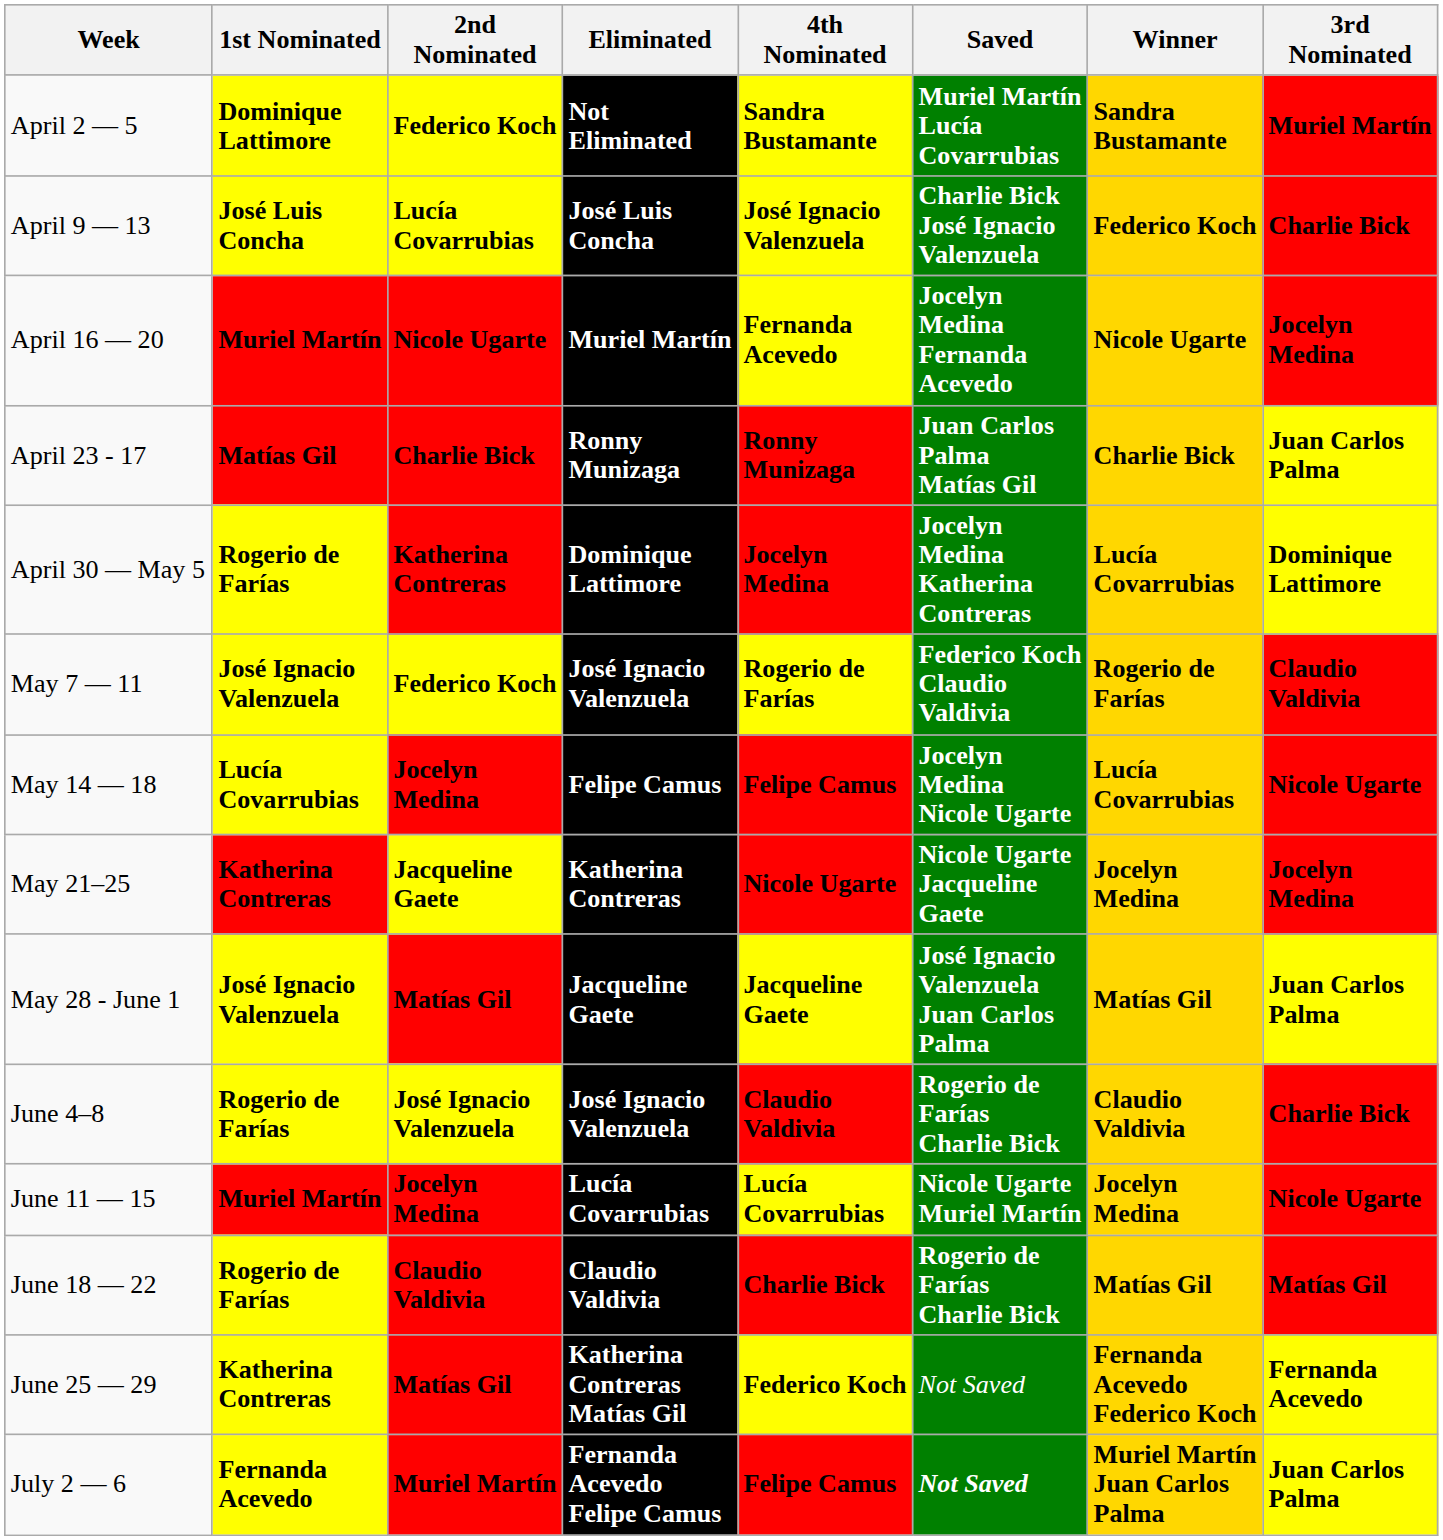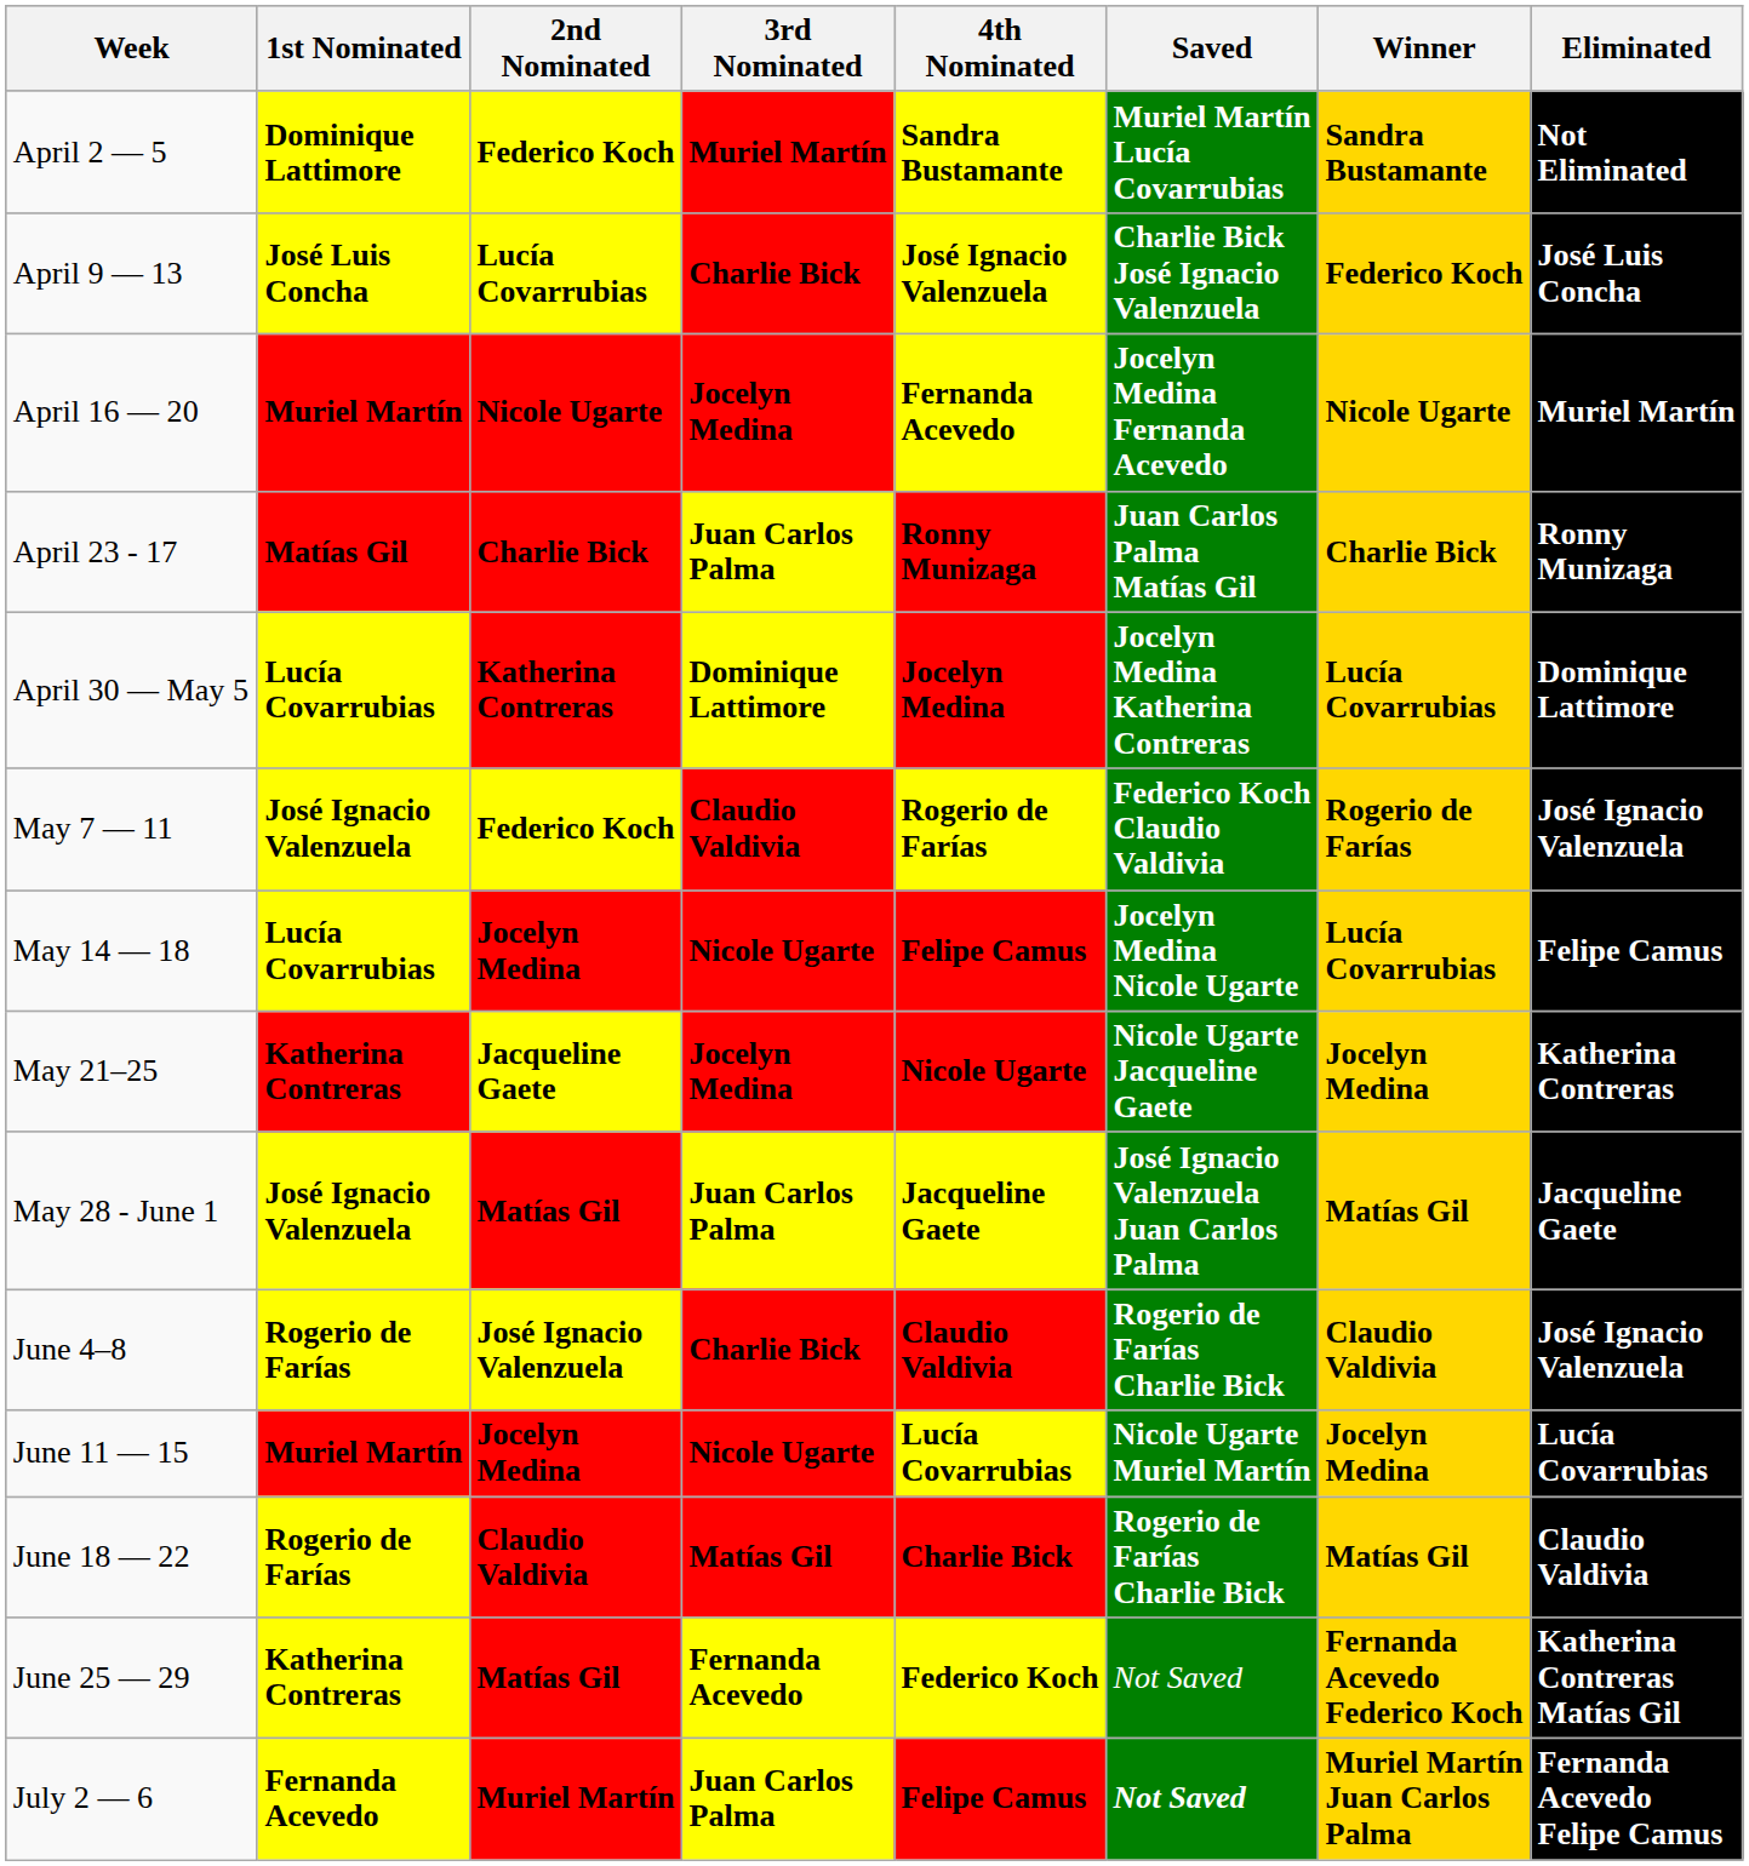 <table class="wikitable">
 <tr>
 <th width="120">Week</th>
 <th width="100">1st Nominated</th>
 <th width="100">2nd Nominated</th>
-<th width="100">Eliminated</th>
+<th width="100">3rd Nominated</th>
 <th width="100">4th Nominated</th>
 <th width="100">Saved</th>
 <th width="100">Winner</th>
-<th width="100">3rd Nominated</th>
+<th width="100">Eliminated</th>
 </tr>
 <tr>
 <td>April 2 — 5</td>
 <td style="background:Yellow;color:Black;"><strong>Dominique Lattimore</strong></td>
 <td style="background:Yellow;color:Black;"><strong>Federico Koch</strong></td>
-<td style="background:Black;color:White;"><strong>Not Eliminated</strong></td>
+<td style="background:Red;color:Black;"><strong>Muriel Martín</strong></td>
 <td style="background:Yellow;color:Black;"><strong>Sandra Bustamante</strong></td>
 <td style="background:Green;color:White;"><strong>Muriel Martín<br>Lucía Covarrubias</strong></td>
 <td style="background:Gold;color:Black;"><strong>Sandra Bustamante</strong></td>
-<td style="background:Red;color:Black;"><strong>Muriel Martín</strong></td>
+<td style="background:Black;color:White;"><strong>Not Eliminated</strong></td>
 </tr>
 <tr>
 <td>April 9 — 13</td>
 <td style="background:Yellow;color:Black;"><strong>José Luis Concha</strong></td>
 <td style="background:Yellow;color:Black;"><strong>Lucía Covarrubias</strong></td>
-<td style="background:Black;color:White;"><strong>José Luis Concha</strong></td>
+<td style="background:Red;color:Black;"><strong>Charlie Bick</strong></td>
 <td style="background:Yellow;color:Black;"><strong>José Ignacio Valenzuela</strong></td>
 <td style="background:Green;color:White;"><strong>Charlie Bick<br>José Ignacio Valenzuela</strong></td>
 <td style="background:Gold;color:Black;"><strong>Federico Koch</strong></td>
-<td style="background:Red;color:Black;"><strong>Charlie Bick</strong></td>
+<td style="background:Black;color:White;"><strong>José Luis Concha</strong></td>
 </tr>
 <tr>
 <td>April 16 — 20</td>
 <td style="background:Red;color:Black;"><strong>Muriel Martín</strong></td>
 <td style="background:Red;color:Black;"><strong>Nicole Ugarte</strong></td>
-<td style="background:Black;color:White;"><strong>Muriel Martín</strong></td>
+<td style="background:Red;color:Black;"><strong>Jocelyn Medina</strong></td>
 <td style="background:Yellow;color:Black;"><strong>Fernanda Acevedo</strong></td>
 <td style="background:Green;color:White;"><strong>Jocelyn Medina<br>Fernanda Acevedo</strong></td>
 <td style="background:Gold;color:Black;"><strong>Nicole Ugarte</strong></td>
-<td style="background:Red;color:Black;"><strong>Jocelyn Medina</strong></td>
+<td style="background:Black;color:White;"><strong>Muriel Martín</strong></td>
 </tr>
 <tr>
 <td>April 23 - 17</td>
 <td style="background:Red;color:Black;"><strong>Matías Gil</strong></td>
 <td style="background:Red;color:Black;"><strong>Charlie Bick</strong></td>
-<td style="background:Black;color:White;"><strong>Ronny Munizaga</strong></td>
+<td style="background:Yellow;color:Black;"><strong>Juan Carlos Palma</strong></td>
 <td style="background:Red;color:Black;"><strong>Ronny Munizaga</strong></td>
 <td style="background:Green;color:White;"><strong>Juan Carlos Palma<br>Matías Gil</strong></td>
 <td style="background:Gold;color:Black;"><strong>Charlie Bick</strong></td>
-<td style="background:Yellow;color:Black;"><strong>Juan Carlos Palma</strong></td>
+<td style="background:Black;color:White;"><strong>Ronny Munizaga</strong></td>
 </tr>
 <tr>
 <td>April 30 — May 5</td>
-<td style="background:Yellow;color:Black;"><strong>Rogerio de Farías</strong></td>
+<td style="background:Yellow;color:Black;"><strong>Lucía Covarrubias</strong></td>
 <td style="background:Red;color:Black;"><strong>Katherina Contreras</strong></td>
-<td style="background:Black;color:White;"><strong>Dominique Lattimore</strong></td>
+<td style="background:Yellow;color:Black;"><strong>Dominique Lattimore</strong></td>
 <td style="background:Red;color:Black;"><strong>Jocelyn Medina</strong></td>
 <td style="background:Green;color:White;"><strong>Jocelyn Medina<br>Katherina Contreras</strong></td>
 <td style="background:Gold;color:Black;"><strong>Lucía Covarrubias</strong></td>
-<td style="background:Yellow;color:Black;"><strong>Dominique Lattimore</strong></td>
+<td style="background:Black;color:White;"><strong>Dominique Lattimore</strong></td>
 </tr>
 <tr>
 <td>May 7 — 11</td>
 <td style="background:Yellow;color:Black;"><strong>José Ignacio Valenzuela</strong></td>
 <td style="background:Yellow;color:Black;"><strong>Federico Koch</strong></td>
-<td style="background:Black;color:White;"><strong>José Ignacio Valenzuela</strong></td>
+<td style="background:Red;color:Black;"><strong>Claudio Valdivia</strong></td>
 <td style="background:Yellow;color:Black;"><strong>Rogerio de Farías</strong></td>
 <td style="background:Green;color:White;"><strong>Federico Koch<br>Claudio Valdivia</strong></td>
 <td style="background:Gold;color:Black;"><strong>Rogerio de Farías</strong></td>
-<td style="background:Red;color:Black;"><strong>Claudio Valdivia</strong></td>
+<td style="background:Black;color:White;"><strong>José Ignacio Valenzuela</strong></td>
 </tr>
 <tr>
 <td>May 14 — 18</td>
 <td style="background:Yellow;color:Black;"><strong>Lucía Covarrubias</strong></td>
 <td style="background:Red;color:Black;"><strong>Jocelyn Medina</strong></td>
-<td style="background:Black;color:White;"><strong>Felipe Camus</strong></td>
+<td style="background:Red;color:Black;"><strong>Nicole Ugarte</strong></td>
 <td style="background:Red;color:Black;"><strong>Felipe Camus</strong></td>
 <td style="background:Green;color:White;"><strong>Jocelyn Medina<br>Nicole Ugarte</strong></td>
 <td style="background:Gold;color:Black;"><strong>Lucía Covarrubias</strong></td>
-<td style="background:Red;color:Black;"><strong>Nicole Ugarte</strong></td>
+<td style="background:Black;color:White;"><strong>Felipe Camus</strong></td>
 </tr>
 <tr>
 <td>May 21–25</td>
 <td style="background:Red;color:Black;"><strong>Katherina Contreras</strong></td>
 <td style="background:Yellow;color:Black;"><strong>Jacqueline Gaete</strong></td>
-<td style="background:Black;color:White;"><strong>Katherina Contreras</strong></td>
+<td style="background:Red;color:Black;"><strong>Jocelyn Medina</strong></td>
 <td style="background:Red;color:Black;"><strong>Nicole Ugarte</strong></td>
 <td style="background:Green;color:White;"><strong>Nicole Ugarte<br>Jacqueline Gaete</strong></td>
 <td style="background:Gold;color:Black;"><strong>Jocelyn Medina</strong></td>
-<td style="background:Red;color:Black;"><strong>Jocelyn Medina</strong></td>
+<td style="background:Black;color:White;"><strong>Katherina Contreras</strong></td>
 </tr>
 <tr>
 <td>May 28 - June 1</td>
 <td style="background:Yellow;color:Black;"><strong>José Ignacio Valenzuela</strong></td>
 <td style="background:Red;color:Black;"><strong>Matías Gil</strong></td>
-<td style="background:Black;color:White;"><strong>Jacqueline Gaete</strong></td>
+<td style="background:Yellow;color:Black;"><strong>Juan Carlos Palma</strong></td>
 <td style="background:Yellow;color:Black;"><strong>Jacqueline Gaete</strong></td>
 <td style="background:Green;color:White;"><strong>José Ignacio Valenzuela<br>Juan Carlos Palma</strong></td>
 <td style="background:Gold;color:Black;"><strong>Matías Gil</strong></td>
-<td style="background:Yellow;color:Black;"><strong>Juan Carlos Palma</strong></td>
+<td style="background:Black;color:White;"><strong>Jacqueline Gaete</strong></td>
 </tr>
 <tr>
 <td>June 4–8</td>
 <td style="background:Yellow;color:Black;"><strong>Rogerio de Farías</strong></td>
 <td style="background:Yellow;color:Black;"><strong>José Ignacio Valenzuela</strong></td>
-<td style="background:Black;color:White;"><strong>José Ignacio Valenzuela</strong></td>
+<td style="background:Red;color:Black;"><strong>Charlie Bick</strong></td>
 <td style="background:Red;color:Black;"><strong>Claudio Valdivia</strong></td>
 <td style="background:Green;color:White;"><strong>Rogerio de Farías<br>Charlie Bick</strong></td>
 <td style="background:Gold;color:Black;"><strong>Claudio Valdivia</strong></td>
-<td style="background:Red;color:Black;"><strong>Charlie Bick</strong></td>
+<td style="background:Black;color:White;"><strong>José Ignacio Valenzuela</strong></td>
 </tr>
 <tr>
 <td>June 11 — 15</td>
 <td style="background:Red;color:Black;"><strong>Muriel Martín</strong></td>
 <td style="background:Red;color:Black;"><strong>Jocelyn Medina</strong></td>
-<td style="background:Black;color:White;"><strong>Lucía Covarrubias</strong></td>
+<td style="background:Red;color:Black;"><strong>Nicole Ugarte</strong></td>
 <td style="background:Yellow;color:Black;"><strong>Lucía Covarrubias</strong></td>
 <td style="background:Green;color:White;"><strong>Nicole Ugarte<br>Muriel Martín</strong></td>
 <td style="background:Gold;color:Black;"><strong>Jocelyn Medina</strong></td>
-<td style="background:Red;color:Black;"><strong>Nicole Ugarte</strong></td>
+<td style="background:Black;color:White;"><strong>Lucía Covarrubias</strong></td>
 </tr>
 <tr>
 <td>June 18 — 22</td>
 <td style="background:Yellow;color:Black;"><strong>Rogerio de Farías</strong></td>
 <td style="background:Red;color:Black;"><strong>Claudio Valdivia</strong></td>
-<td style="background:Black;color:White;"><strong>Claudio Valdivia</strong></td>
+<td style="background:Red;color:Black;"><strong>Matías Gil</strong></td>
 <td style="background:Red;color:Black;"><strong>Charlie Bick</strong></td>
 <td style="background:Green;color:White;"><strong>Rogerio de Farías<br>Charlie Bick</strong></td>
 <td style="background:Gold;color:Black;"><strong>Matías Gil</strong></td>
-<td style="background:Red;color:Black;"><strong>Matías Gil</strong></td>
+<td style="background:Black;color:White;"><strong>Claudio Valdivia</strong></td>
 </tr>
 <tr>
 <td>June 25 — 29</td>
 <td style="background:Yellow;color:Black;"><strong>Katherina Contreras</strong></td>
 <td style="background:Red;color:Black;"><strong>Matías Gil</strong></td>
-<td style="background:Black;color:White;"><strong>Katherina Contreras<br>Matías Gil</strong></td>
+<td style="background:Yellow;color:Black;"><strong>Fernanda Acevedo</strong></td>
 <td style="background:Yellow;color:Black;"><strong>Federico Koch</strong></td>
 <td style="background:Green;color:White;"><em>Not Saved</em></td>
 <td style="background:Gold;color:Black;"><strong>Fernanda Acevedo<br>Federico Koch</strong></td>
-<td style="background:Yellow;color:Black;"><strong>Fernanda Acevedo</strong></td>
+<td style="background:Black;color:White;"><strong>Katherina Contreras<br>Matías Gil</strong></td>
 </tr>
 <tr>
 <td>July 2 — 6</td>
 <td style="background:Yellow;color:Black;"><strong>Fernanda Acevedo</strong></td>
 <td style="background:Red;color:Black;"><strong>Muriel Martín</strong></td>
-<td style="background:Black;color:White;"><strong>Fernanda Acevedo<br>Felipe Camus</strong></td>
+<td style="background:Yellow;color:Black;"><strong>Juan Carlos Palma</strong></td>
 <td style="background:Red;color:Black;"><strong>Felipe Camus</strong></td>
 <td style="background:Green;color:White;"><strong><em>Not Saved</em></strong></td>
 <td style="background:Gold;color:Black;"><strong>Muriel Martín<br>Juan Carlos Palma</strong></td>
-<td style="background:Yellow;color:Black;"><strong>Juan Carlos Palma</strong></td>
+<td style="background:Black;color:White;"><strong>Fernanda Acevedo<br>Felipe Camus</strong></td>
 </tr>
 </table>
